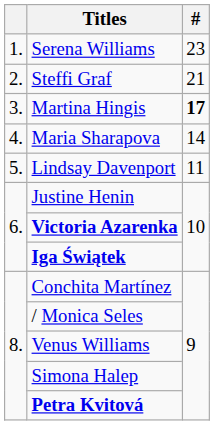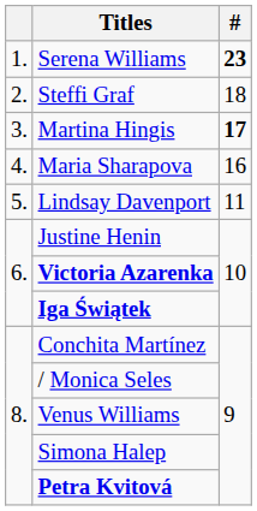 <table class="wikitable">
 <tr>
 <th></th>
 <th>Titles</th>
 <th>#</th>
 </tr>
 <tr>
 <td>1.</td>
 <td> <a href='#'>Serena Williams</a></td>
-<td>23</td>
+<td><strong>23</strong></td>
 </tr>
 <tr>
 <td>2.</td>
 <td> <a href='#'>Steffi Graf</a></td>
-<td>21</td>
+<td>18</td>
 </tr>
 <tr>
 <td>3.</td>
 <td> <a href='#'>Martina Hingis</a></td>
 <td><strong>17</strong></td>
 </tr>
 <tr>
 <td>4.</td>
 <td> <a href='#'>Maria Sharapova</a></td>
-<td>14</td>
+<td>16</td>
 </tr>
 <tr>
 <td>5.</td>
 <td> <a href='#'>Lindsay Davenport</a></td>
 <td>11</td>
 </tr>
 <tr>
 <td rowspan=3>6.</td>
 <td> <a href='#'>Justine Henin</a></td>
 <td rowspan=3>10</td>
 </tr>
 <tr>
 <td> <strong><a href='#'>Victoria Azarenka</a></strong></td>
 </tr>
 <tr>
 <td> <strong><a href='#'>Iga Świątek</a></strong></td>
 </tr>
 <tr>
 <td rowspan=5>8.</td>
 <td> <a href='#'>Conchita Martínez</a></td>
 <td rowspan=5>9</td>
 </tr>
 <tr>
 <td>/ <a href='#'>Monica Seles</a></td>
 </tr>
 <tr>
 <td> <a href='#'>Venus Williams</a></td>
 </tr>
 <tr>
 <td> <a href='#'>Simona Halep</a></td>
 </tr>
 <tr>
 <td> <strong><a href='#'>Petra Kvitová</a></strong></td>
 </tr>
 </table>
